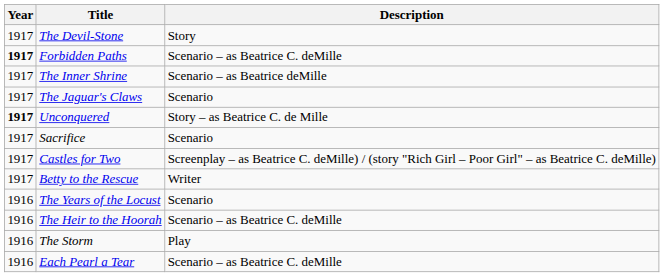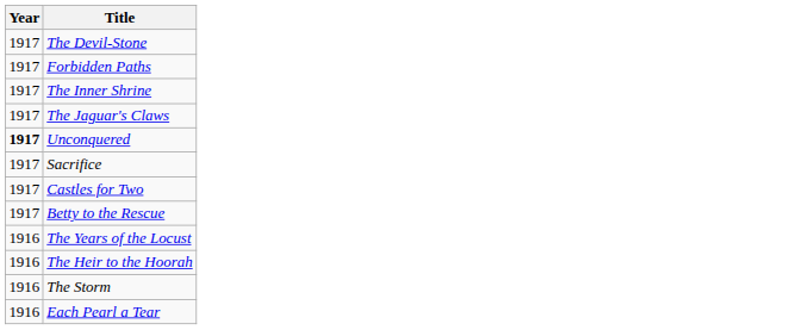 <table class="wikitable">
 <tr>
 <th>Year</th>
 <th>Title</th>
-<th>Description</th>
 </tr>
 <tr>
 <td>1917</td>
 <td><em><a href='#'>The Devil-Stone</a></em></td>
-<td>Story</td>
 </tr>
 <tr>
-<td><strong>1917</strong></td>
+<td>1917</td>
 <td><em><a href='#'>Forbidden Paths</a></em></td>
-<td>Scenario – as Beatrice C. deMille</td>
 </tr>
 <tr>
 <td>1917</td>
 <td><em><a href='#'>The Inner Shrine</a></em></td>
-<td>Scenario – as Beatrice deMille</td>
 </tr>
 <tr>
 <td>1917</td>
 <td><em><a href='#'>The Jaguar's Claws</a></em></td>
-<td>Scenario</td>
 </tr>
 <tr>
 <td><strong>1917</strong></td>
 <td><a href='#'><em>Unconquered</em></a></td>
-<td>Story – as Beatrice C. de Mille</td>
 </tr>
 <tr>
 <td>1917</td>
 <td><em>Sacrifice</em></td>
-<td>Scenario</td>
 </tr>
 <tr>
 <td>1917</td>
 <td><em><a href='#'>Castles for Two</a></em></td>
-<td>Screenplay – as Beatrice C. deMille) / (story "Rich Girl – Poor Girl" – as Beatrice C. deMille)</td>
 </tr>
 <tr>
 <td>1917</td>
 <td><em><a href='#'>Betty to the Rescue</a></em></td>
-<td>Writer</td>
 </tr>
 <tr>
 <td>1916</td>
 <td><em><a href='#'>The Years of the Locust</a></em></td>
-<td>Scenario</td>
 </tr>
 <tr>
 <td>1916</td>
 <td><em><a href='#'>The Heir to the Hoorah</a></em></td>
-<td>Scenario – as Beatrice C. deMille</td>
 </tr>
 <tr>
 <td>1916</td>
 <td><em>The Storm</em></td>
-<td>Play</td>
 </tr>
 <tr>
 <td>1916</td>
 <td><em><a href='#'>Each Pearl a Tear</a></em></td>
-<td>Scenario – as Beatrice C. deMille</td>
 </tr>
 </table>
